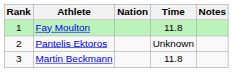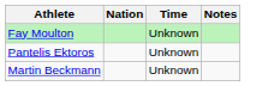 <table class="wikitable sortable" style="text-align:center">
 <tr>
-<th>Rank</th>
 <th>Athlete</th>
 <th>Nation</th>
 <th>Time</th>
 <th>Notes</th>
 </tr>
 <tr bgcolor=bbf3bb>
-<td>1</td>
 <td align=left><a href='#'>Fay Moulton</a></td>
 <td align=left></td>
-<td>11.8</td>
+<td>Unknown</td>
 <td></td>
 </tr>
 <tr>
-<td>2</td>
 <td align=left><a href='#'>Pantelis Ektoros</a></td>
 <td align=left></td>
 <td>Unknown</td>
 <td></td>
 </tr>
 <tr>
-<td>3</td>
 <td align=left><a href='#'>Martin Beckmann</a></td>
 <td align=left></td>
-<td>11.8</td>
+<td>Unknown</td>
 <td></td>
 </tr>
 </table>
